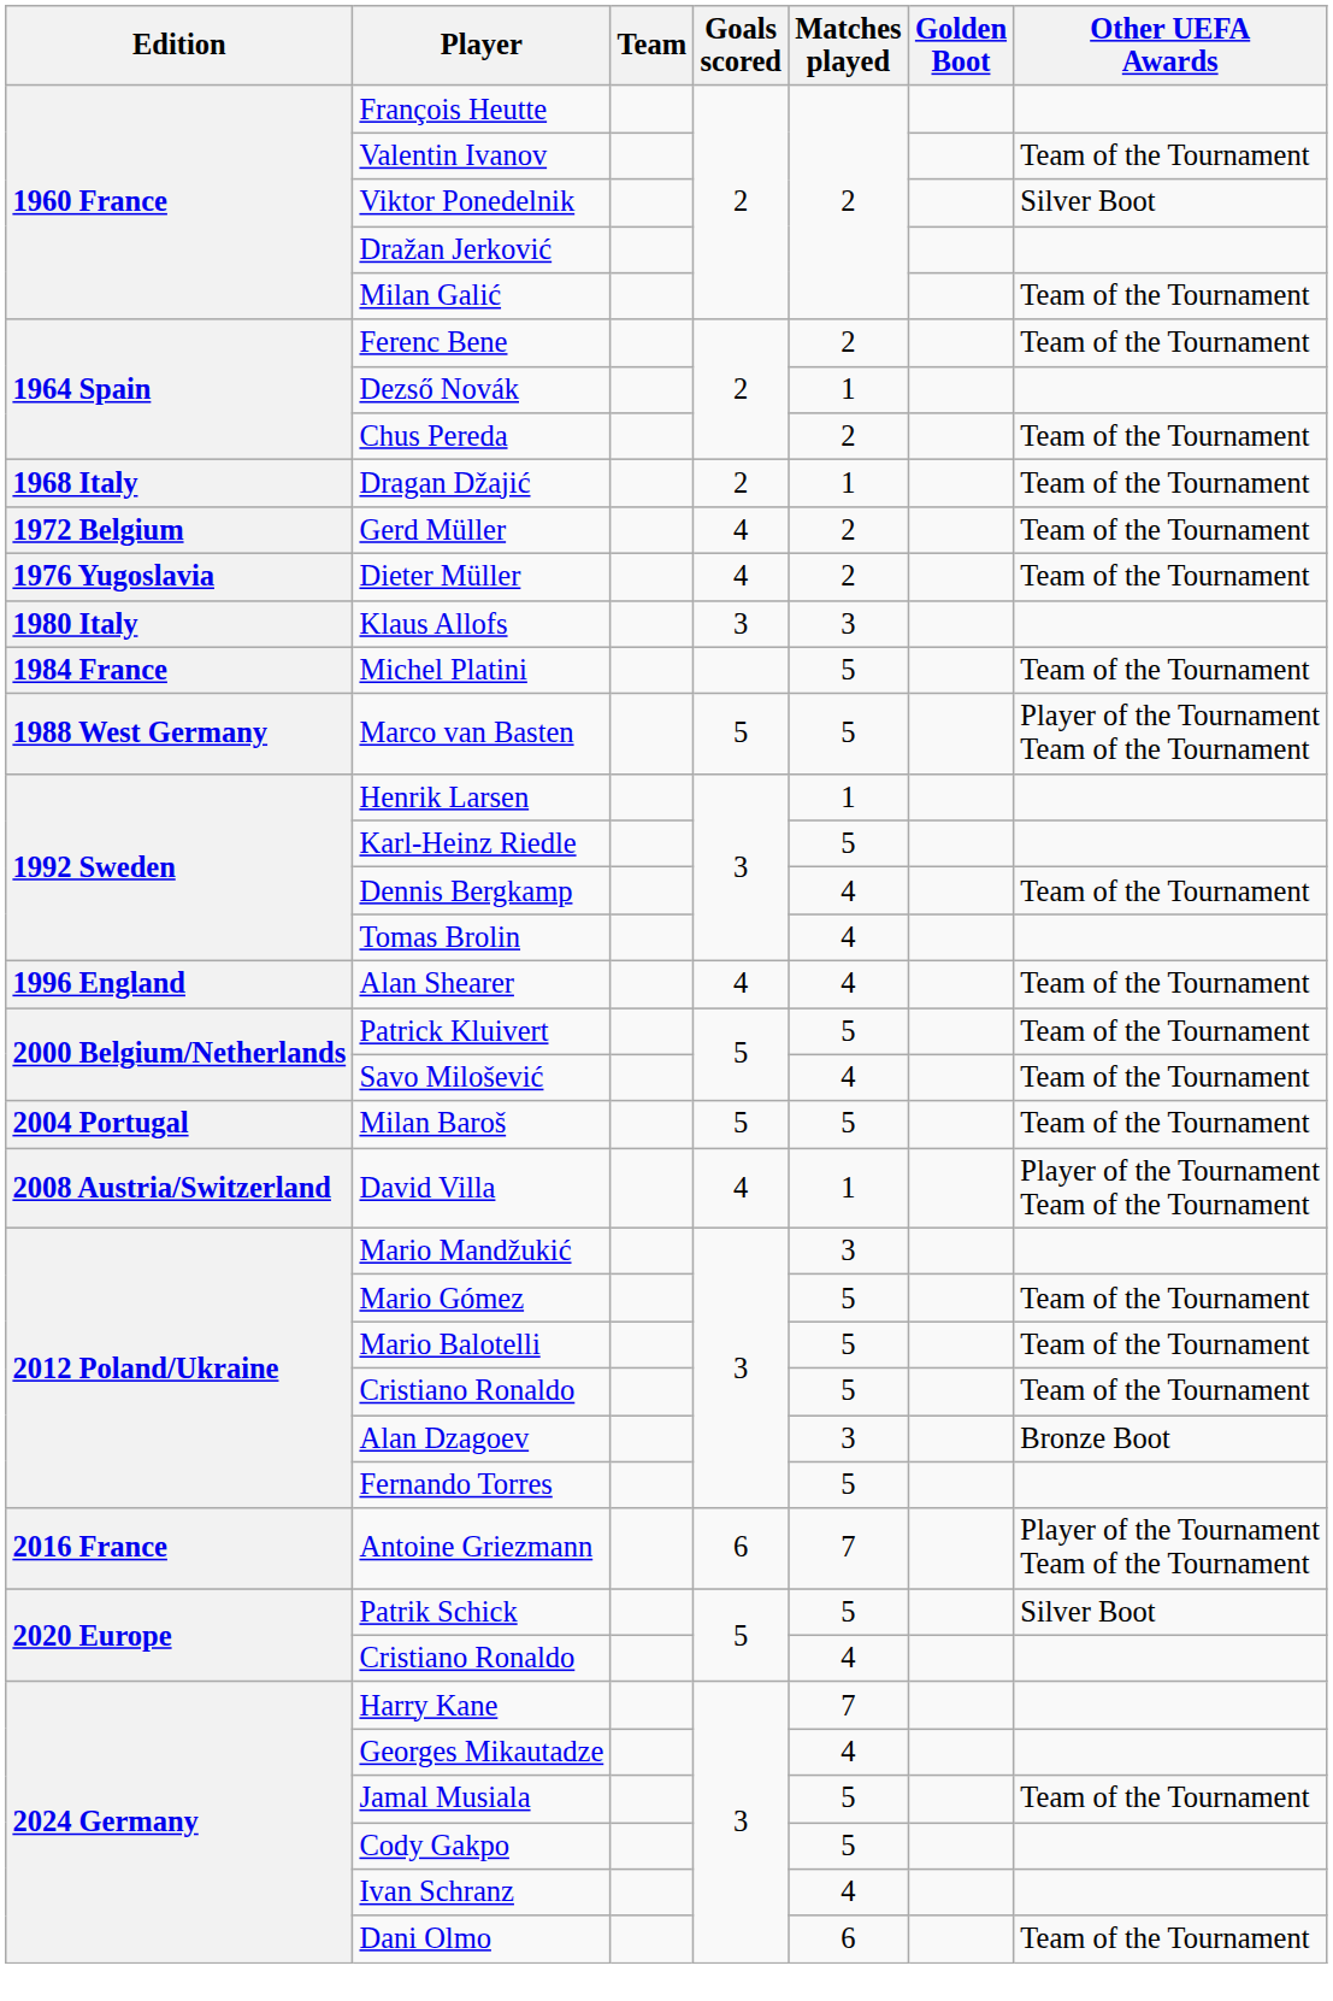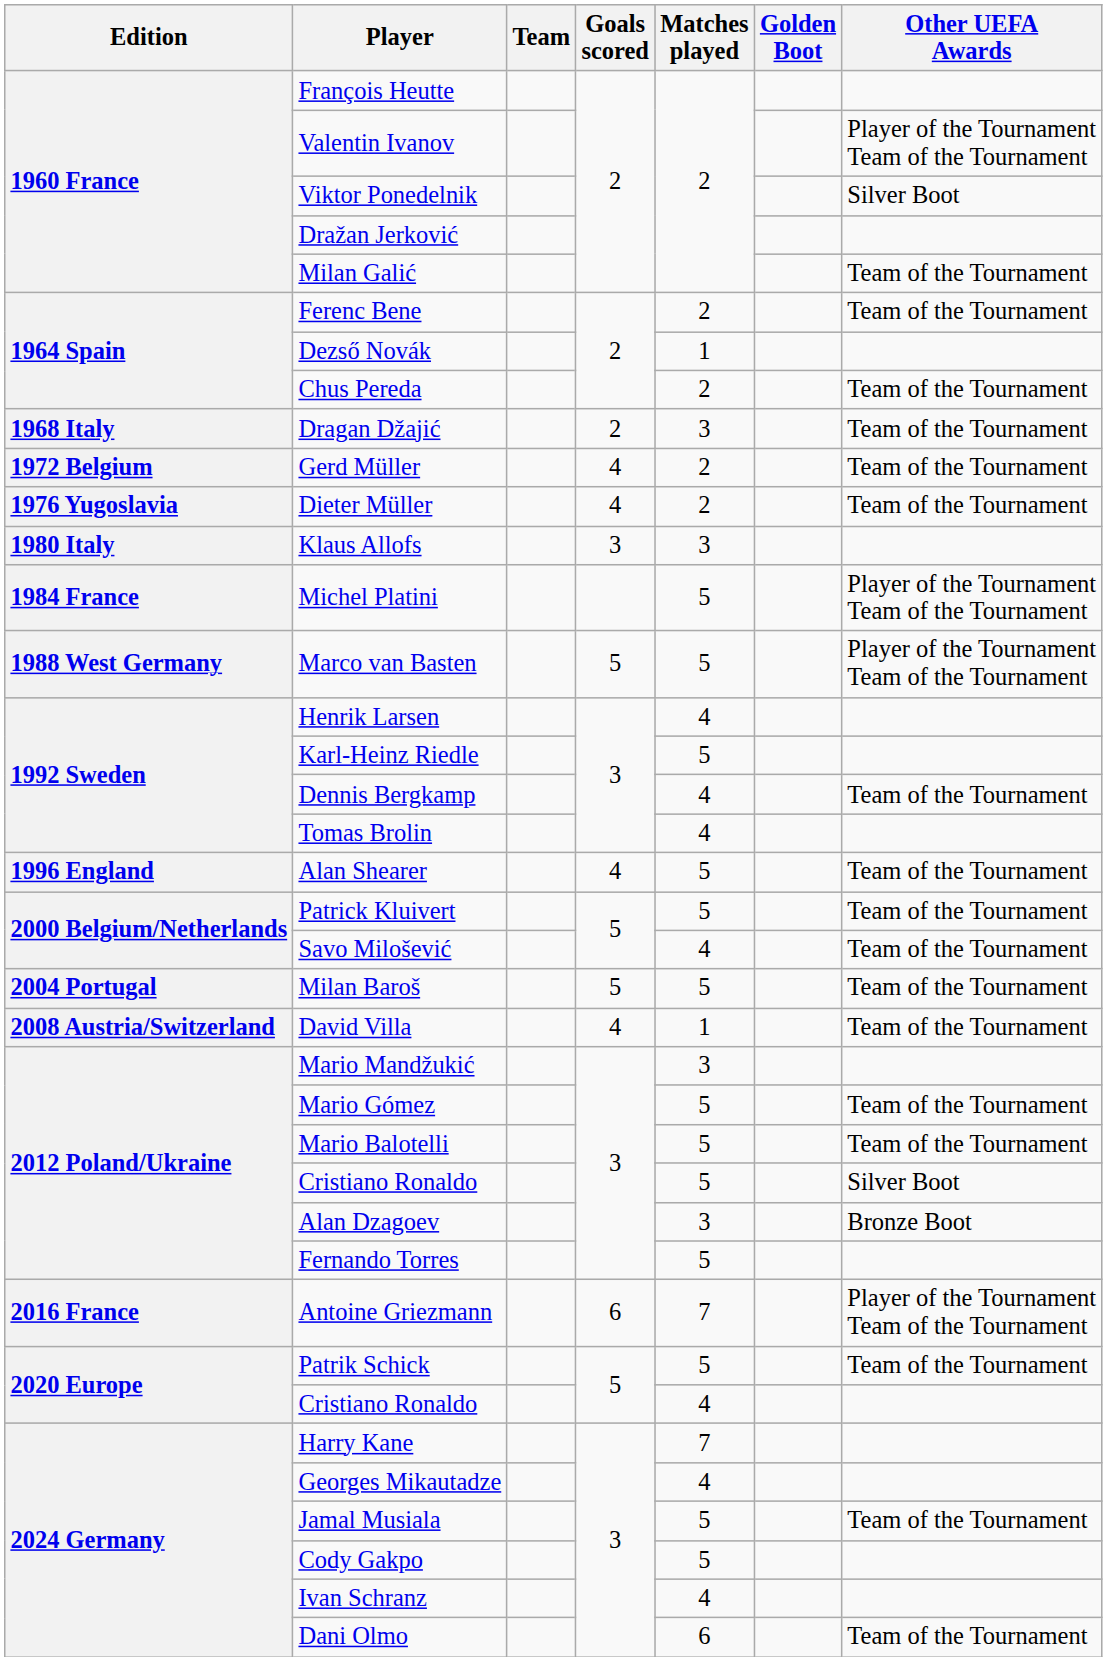 <table class="wikitable plainrowheaders sortable">
 <tr>
 <th>Edition</th>
 <th>Player</th>
 <th>Team</th>
 <th>Goals<br>scored</th>
 <th>Matches<br>played</th>
 <th><a href='#'>Golden<br>Boot</a></th>
 <th><a href='#'>Other UEFA<br>Awards</a></th>
 </tr>
 <tr>
 <th rowspan="5" style="text-align:left;"><a href='#'>1960 France</a></th>
 <td data-sort-value="Heutte, Francois"><a href='#'>François Heutte</a></td>
 <td></td>
 <td rowspan="5" style="text-align:center;">2</td>
 <td rowspan="5" style="text-align:center;">2</td>
 <td></td>
 <td></td>
 </tr>
 <tr>
 <td data-sort-value="Ivanov, Valentin"><a href='#'>Valentin Ivanov</a></td>
 <td></td>
 <td></td>
-<td>Team of the Tournament</td>
+<td>Player of the Tournament<br>Team of the Tournament</td>
 </tr>
 <tr>
 <td data-sort-value="Ponedelnik, Viktor"><a href='#'>Viktor Ponedelnik</a></td>
 <td></td>
 <td></td>
 <td>Silver Boot</td>
 </tr>
 <tr>
 <td data-sort-value="Jerkovic, Drazan"><a href='#'>Dražan Jerković</a></td>
 <td></td>
 <td></td>
 <td></td>
 </tr>
 <tr>
 <td data-sort-value="Galic, Milan"><a href='#'>Milan Galić</a></td>
 <td></td>
 <td></td>
 <td>Team of the Tournament</td>
 </tr>
 <tr>
 <th rowspan="3" style="text-align:left;"><a href='#'>1964 Spain</a></th>
 <td data-sort-value="Bene, Ferenc"><a href='#'>Ferenc Bene</a></td>
 <td></td>
 <td rowspan="3" style="text-align:center;">2</td>
 <td style="text-align:center;">2</td>
 <td></td>
 <td>Team of the Tournament</td>
 </tr>
 <tr>
 <td data-sort-value="Novak, Dezso"><a href='#'>Dezső Novák</a></td>
 <td></td>
 <td style="text-align:center;">1</td>
 <td></td>
 <td></td>
 </tr>
 <tr>
 <td data-sort-value="Pereda, Chus"><a href='#'>Chus Pereda</a></td>
 <td></td>
 <td style="text-align:center;">2</td>
 <td></td>
 <td>Team of the Tournament</td>
 </tr>
 <tr>
 <th style="text-align:left;"><a href='#'>1968 Italy</a></th>
 <td data-sort-value="Dzajic, Dragan"><a href='#'>Dragan Džajić</a></td>
 <td></td>
 <td style="text-align:center;">2</td>
-<td style="text-align:center;">1</td>
+<td style="text-align:center;">3</td>
 <td></td>
 <td>Team of the Tournament</td>
 </tr>
 <tr>
 <th style="text-align:left;"><a href='#'>1972 Belgium</a></th>
 <td data-sort-value="Muller, Gerd"><a href='#'>Gerd Müller</a></td>
 <td></td>
 <td style="text-align:center;">4</td>
 <td style="text-align:center;">2</td>
 <td></td>
 <td>Team of the Tournament</td>
 </tr>
 <tr>
 <th style="text-align:left;"><a href='#'>1976 Yugoslavia</a></th>
 <td data-sort-value="Muller, Dieter"><a href='#'>Dieter Müller</a></td>
 <td></td>
 <td style="text-align:center;">4</td>
 <td style="text-align:center;">2</td>
 <td></td>
 <td>Team of the Tournament</td>
 </tr>
 <tr>
 <th style="text-align:left;"><a href='#'>1980 Italy</a></th>
 <td data-sort-value="Allofs, Klaus"><a href='#'>Klaus Allofs</a></td>
 <td></td>
 <td style="text-align:center;">3</td>
 <td style="text-align:center;">3</td>
 <td></td>
 <td></td>
 </tr>
 <tr>
 <th style="text-align:left;"><a href='#'>1984 France</a></th>
 <td data-sort-value="Platini, Michel"><a href='#'>Michel Platini</a></td>
 <td></td>
 <td></td>
 <td style="text-align:center;">5</td>
 <td></td>
-<td>Team of the Tournament</td>
+<td>Player of the Tournament<br>Team of the Tournament</td>
 </tr>
 <tr>
 <th style="text-align:left;"><a href='#'>1988 West Germany</a></th>
 <td data-sort-value="Basten, Marco van"><a href='#'>Marco van Basten</a></td>
 <td></td>
 <td style="text-align:center;">5</td>
 <td style="text-align:center;">5</td>
 <td></td>
 <td>Player of the Tournament<br>Team of the Tournament</td>
 </tr>
 <tr>
 <th rowspan="4" style="text-align:left;"><a href='#'>1992 Sweden</a></th>
 <td data-sort-value="Larsen, Henrik"><a href='#'>Henrik Larsen</a></td>
 <td></td>
 <td rowspan="4" style="text-align:center;">3</td>
-<td style="text-align:center;">1</td>
+<td style="text-align:center;">4</td>
 <td></td>
 <td></td>
 </tr>
 <tr>
 <td data-sort-value="Riedle, Karl-Heinz"><a href='#'>Karl-Heinz Riedle</a></td>
 <td></td>
 <td style="text-align:center;">5</td>
 <td></td>
 <td></td>
 </tr>
 <tr>
 <td data-sort-value="Bergkamp, Dennis"><a href='#'>Dennis Bergkamp</a></td>
 <td></td>
 <td style="text-align:center;">4</td>
 <td></td>
 <td>Team of the Tournament</td>
 </tr>
 <tr>
 <td data-sort-value="Brolin, Tomas"><a href='#'>Tomas Brolin</a></td>
 <td></td>
 <td style="text-align:center;">4</td>
 <td></td>
 <td></td>
 </tr>
 <tr>
 <th style="text-align:left;"><a href='#'>1996 England</a></th>
 <td data-sort-value="Shearer, Alan"><a href='#'>Alan Shearer</a></td>
 <td></td>
 <td style="text-align:center;">4</td>
-<td style="text-align:center;">4</td>
+<td style="text-align:center;">5</td>
 <td></td>
 <td>Team of the Tournament</td>
 </tr>
 <tr>
 <th rowspan="2" style="text-align:left;"><a href='#'>2000 Belgium/Netherlands</a></th>
 <td data-sort-value="Kluivert, Patrick"><a href='#'>Patrick Kluivert</a></td>
 <td></td>
 <td rowspan="2" style="text-align:center;">5</td>
 <td style="text-align:center;">5</td>
 <td></td>
 <td>Team of the Tournament</td>
 </tr>
 <tr>
 <td data-sort-value="Milosevic, Savo"><a href='#'>Savo Milošević</a></td>
 <td></td>
 <td style="text-align:center;">4</td>
 <td></td>
 <td>Team of the Tournament</td>
 </tr>
 <tr>
 <th style="text-align:left;"><a href='#'>2004 Portugal</a></th>
 <td data-sort-value="Baros, Milan"><a href='#'>Milan Baroš</a></td>
 <td></td>
 <td style="text-align:center;">5</td>
 <td style="text-align:center;">5</td>
 <td></td>
 <td>Team of the Tournament</td>
 </tr>
 <tr>
 <th style="text-align:left;"><a href='#'>2008 Austria/Switzerland</a></th>
 <td data-sort-value="Villa, David"><a href='#'>David Villa</a></td>
 <td></td>
 <td style="text-align:center;">4</td>
 <td style="text-align:center;">1</td>
 <td></td>
-<td>Player of the Tournament<br>Team of the Tournament</td>
+<td>Team of the Tournament</td>
 </tr>
 <tr>
 <th rowspan="6" style="text-align:left;"><a href='#'>2012 Poland/Ukraine</a></th>
 <td data-sort-value="Mandzukic, Mario"><a href='#'>Mario Mandžukić</a></td>
 <td></td>
 <td rowspan="6" style="text-align:center;">3</td>
 <td style="text-align:center;">3</td>
 <td></td>
 <td></td>
 </tr>
 <tr>
 <td data-sort-value="Gomez, Mario"><a href='#'>Mario Gómez</a></td>
 <td></td>
 <td style="text-align:center;">5</td>
 <td></td>
 <td>Team of the Tournament</td>
 </tr>
 <tr>
 <td data-sort-value="Balotelli, Mario"><a href='#'>Mario Balotelli</a></td>
 <td></td>
 <td style="text-align:center;">5</td>
 <td></td>
 <td>Team of the Tournament</td>
 </tr>
 <tr>
 <td data-sort-value="Ronaldo, Cristiano"><a href='#'>Cristiano Ronaldo</a></td>
 <td></td>
 <td style="text-align:center;">5</td>
 <td></td>
-<td>Team of the Tournament</td>
+<td>Silver Boot</td>
 </tr>
 <tr>
 <td data-sort-value="Dzagoev, Alan"><a href='#'>Alan Dzagoev</a></td>
 <td></td>
 <td style="text-align:center;">3</td>
 <td></td>
 <td>Bronze Boot</td>
 </tr>
 <tr>
 <td data-sort-value="Torres, Fernando"><a href='#'>Fernando Torres</a></td>
 <td></td>
 <td style="text-align:center;">5</td>
 <td></td>
 <td></td>
 </tr>
 <tr>
 <th style="text-align:left;"><a href='#'>2016 France</a></th>
 <td data-sort-value="Griezmann, Antoine"><a href='#'>Antoine Griezmann</a></td>
 <td></td>
 <td style="text-align:center;">6</td>
 <td style="text-align:center;">7</td>
 <td></td>
 <td>Player of the Tournament<br>Team of the Tournament</td>
 </tr>
 <tr>
 <th rowspan="2" style="text-align:left;"><a href='#'>2020 Europe</a></th>
 <td data-sort-value="Schick, Patrik"><a href='#'>Patrik Schick</a></td>
 <td></td>
 <td rowspan="2" style="text-align:center;">5</td>
 <td style="text-align:center;">5</td>
 <td></td>
-<td>Silver Boot</td>
+<td>Team of the Tournament</td>
 </tr>
 <tr>
 <td data-sort-value="Ronaldo, Cristiano"><a href='#'>Cristiano Ronaldo</a></td>
 <td></td>
 <td style="text-align:center;">4</td>
 <td></td>
 <td></td>
 </tr>
 <tr>
 <th rowspan="6" style="text-align:left;"><a href='#'>2024 Germany</a></th>
 <td data-sort-value="Kane, Harry"><a href='#'>Harry Kane</a></td>
 <td></td>
 <td rowspan="6" style="text-align:center;">3</td>
 <td style="text-align:center;">7</td>
 <td></td>
 <td></td>
 </tr>
 <tr>
 <td data-sort-value="Mikautadze, Georges"><a href='#'>Georges Mikautadze</a></td>
 <td></td>
 <td style="text-align:center;">4</td>
 <td></td>
 <td></td>
 </tr>
 <tr>
 <td data-sort-value="Musiala, Jamal"><a href='#'>Jamal Musiala</a></td>
 <td></td>
 <td style="text-align:center;">5</td>
 <td></td>
 <td>Team of the Tournament</td>
 </tr>
 <tr>
 <td data-sort-value="Gakpo, Cody"><a href='#'>Cody Gakpo</a></td>
 <td></td>
 <td style="text-align:center;">5</td>
 <td></td>
 <td></td>
 </tr>
 <tr>
 <td data-sort-value="Schranz, Ivan"><a href='#'>Ivan Schranz</a></td>
 <td></td>
 <td style="text-align:center;">4</td>
 <td></td>
 <td></td>
 </tr>
 <tr>
 <td data-sort-value="Olmo, Dani"><a href='#'>Dani Olmo</a></td>
 <td></td>
 <td style="text-align:center;">6</td>
 <td></td>
 <td>Team of the Tournament</td>
 </tr>
 </table>
